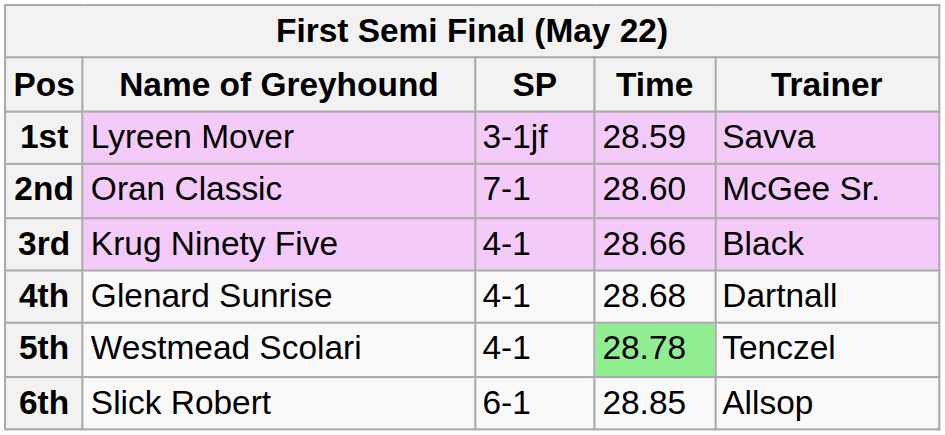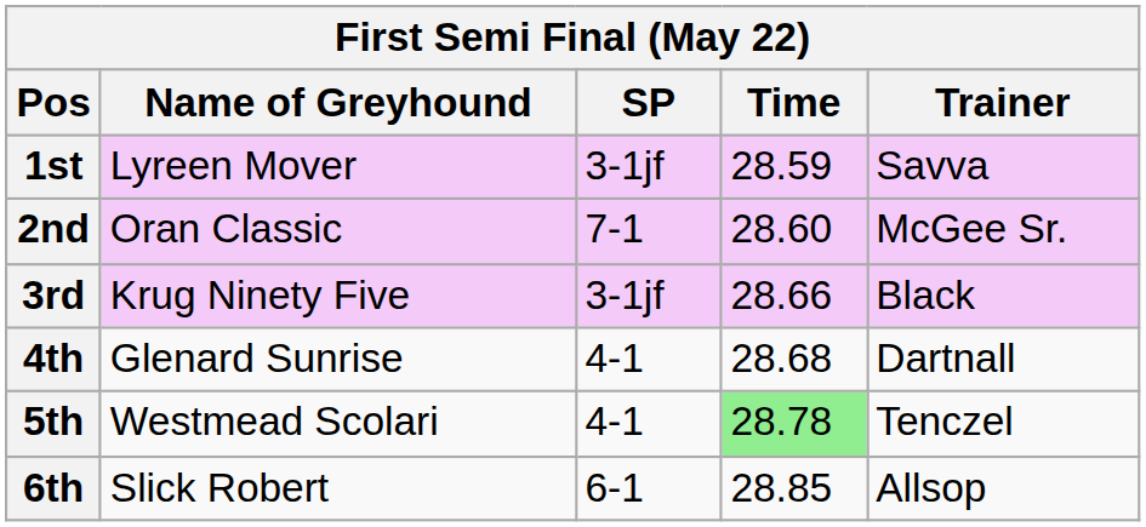 <table class="wikitable">
 <tr>
 <th colspan="6">First Semi Final (May 22)</th>
 </tr>
 <tr>
 <th width=30>Pos</th>
 <th width=180>Name of Greyhound</th>
 <th width=50>SP</th>
 <th width=50>Time</th>
 <th width=100>Trainer</th>
 </tr>
 <tr style="background: #f4caf9;">
 <th>1st</th>
 <td>Lyreen Mover</td>
 <td>3-1jf</td>
 <td>28.59</td>
 <td>Savva</td>
 </tr>
 <tr style="background: #f4caf9;">
 <th>2nd</th>
 <td>Oran Classic</td>
 <td>7-1</td>
 <td>28.60</td>
 <td>McGee Sr.</td>
 </tr>
 <tr style="background: #f4caf9;">
 <th>3rd</th>
 <td>Krug Ninety Five</td>
-<td>4-1</td>
+<td>3-1jf</td>
 <td>28.66</td>
 <td>Black</td>
 </tr>
 <tr>
 <th>4th</th>
 <td>Glenard Sunrise</td>
 <td>4-1</td>
 <td>28.68</td>
 <td>Dartnall</td>
 </tr>
 <tr>
 <th>5th</th>
 <td>Westmead Scolari</td>
 <td>4-1</td>
 <td style="background: lightgreen;">28.78</td>
 <td>Tenczel</td>
 </tr>
 <tr>
 <th>6th</th>
 <td>Slick Robert</td>
 <td>6-1</td>
 <td>28.85</td>
 <td>Allsop</td>
 </tr>
 </table>
